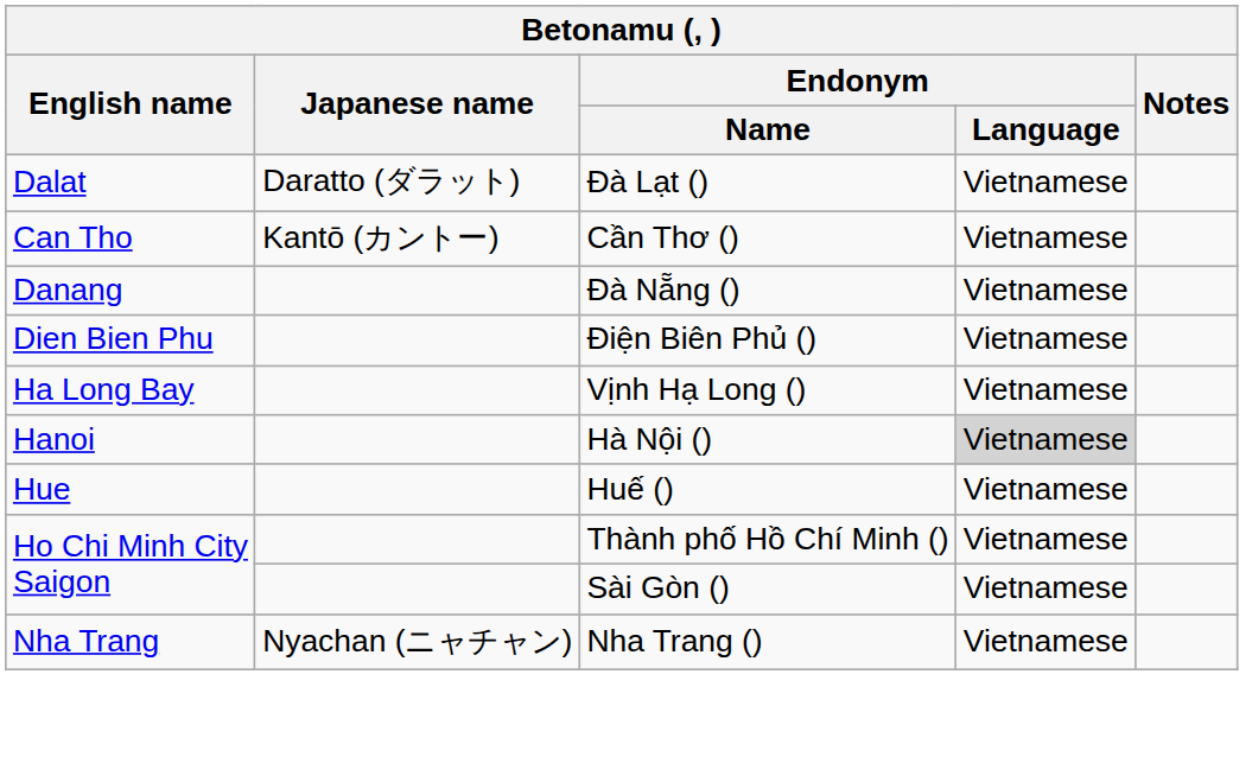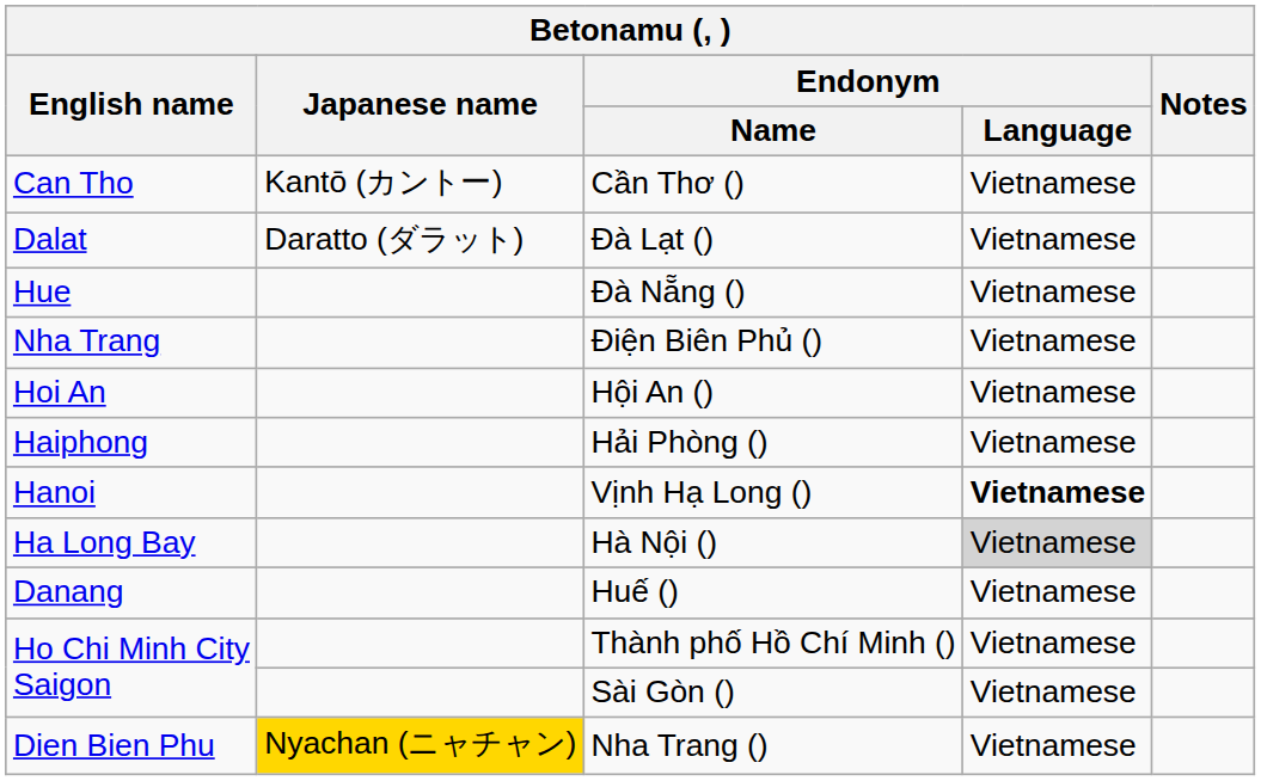 <table class="wikitable sortable">
 <tr>
 <th colspan="5"> Betonamu (, )</th>
 </tr>
 <tr>
 <th rowspan="2">English name</th>
 <th rowspan="2">Japanese name</th>
 <th colspan="2">Endonym</th>
 <th rowspan="2">Notes</th>
 </tr>
 <tr>
 <th>Name</th>
 <th>Language</th>
 </tr>
 <tr>
+<td><a href='#'>Can Tho</a></td>
+<td>Kantō (カントー)</td>
+<td>Cần Thơ ()</td>
+<td>Vietnamese</td>
+<td></td>
+</tr>
+<tr>
 <td><a href='#'>Dalat</a></td>
 <td>Daratto (ダラット)</td>
 <td>Đà Lạt ()</td>
 <td>Vietnamese</td>
 <td></td>
 </tr>
 <tr>
-<td><a href='#'>Can Tho</a></td>
-<td>Kantō (カントー)</td>
-<td>Cần Thơ ()</td>
-<td>Vietnamese</td>
-<td></td>
-</tr>
-<tr>
-<td><a href='#'>Danang</a></td>
+<td><a href='#'>Hue</a></td>
 <td></td>
 <td>Đà Nẵng ()</td>
 <td>Vietnamese</td>
 <td></td>
 </tr>
 <tr>
-<td><a href='#'>Dien Bien Phu</a></td>
+<td><a href='#'>Nha Trang</a></td>
 <td></td>
 <td>Điện Biên Phủ ()</td>
 <td>Vietnamese</td>
 <td></td>
 </tr>
 <tr>
-<td><a href='#'>Ha Long Bay</a></td>
+<td><a href='#'>Hoi An</a></td>
 <td></td>
-<td>Vịnh Hạ Long ()</td>
+<td>Hội An ()</td>
+<td>Vietnamese</td>
+<td></td>
+</tr>
+<tr>
+<td><a href='#'>Haiphong</a></td>
+<td></td>
+<td>Hải Phòng ()</td>
 <td>Vietnamese</td>
 <td></td>
 </tr>
 <tr>
 <td><a href='#'>Hanoi</a></td>
 <td></td>
+<td>Vịnh Hạ Long ()</td>
+<td><strong>Vietnamese</strong></td>
+<td></td>
+</tr>
+<tr>
+<td><a href='#'>Ha Long Bay</a></td>
+<td></td>
 <td>Hà Nội ()</td>
 <td style="background: lightgrey;">Vietnamese</td>
 <td></td>
 </tr>
 <tr>
-<td><a href='#'>Hue</a></td>
+<td><a href='#'>Danang</a></td>
 <td></td>
 <td>Huế ()</td>
 <td>Vietnamese</td>
 <td></td>
 </tr>
 <tr>
 <td rowspan="2"><a href='#'>Ho Chi Minh City<br>Saigon</a></td>
 <td></td>
 <td>Thành phố Hồ Chí Minh ()</td>
 <td>Vietnamese</td>
 <td></td>
 </tr>
 <tr>
 <td></td>
 <td>Sài Gòn ()</td>
 <td>Vietnamese</td>
 <td></td>
 </tr>
 <tr>
-<td><a href='#'>Nha Trang</a></td>
-<td>Nyachan (ニャチャン)</td>
+<td><a href='#'>Dien Bien Phu</a></td>
+<td style="background: gold;">Nyachan (ニャチャン)</td>
 <td>Nha Trang ()</td>
 <td>Vietnamese</td>
 <td></td>
 </tr>
 </table>
